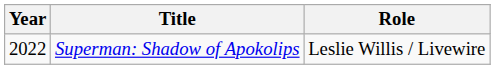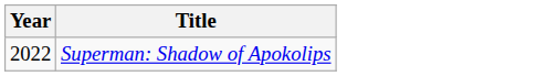 <table class="wikitable sortable">
 <tr>
 <th>Year</th>
 <th>Title</th>
-<th>Role</th>
 </tr>
 <tr>
 <td>2022</td>
 <td><em><a href='#'>Superman: Shadow of Apokolips</a></em></td>
-<td>Leslie Willis / Livewire</td>
 </tr>
 </table>
